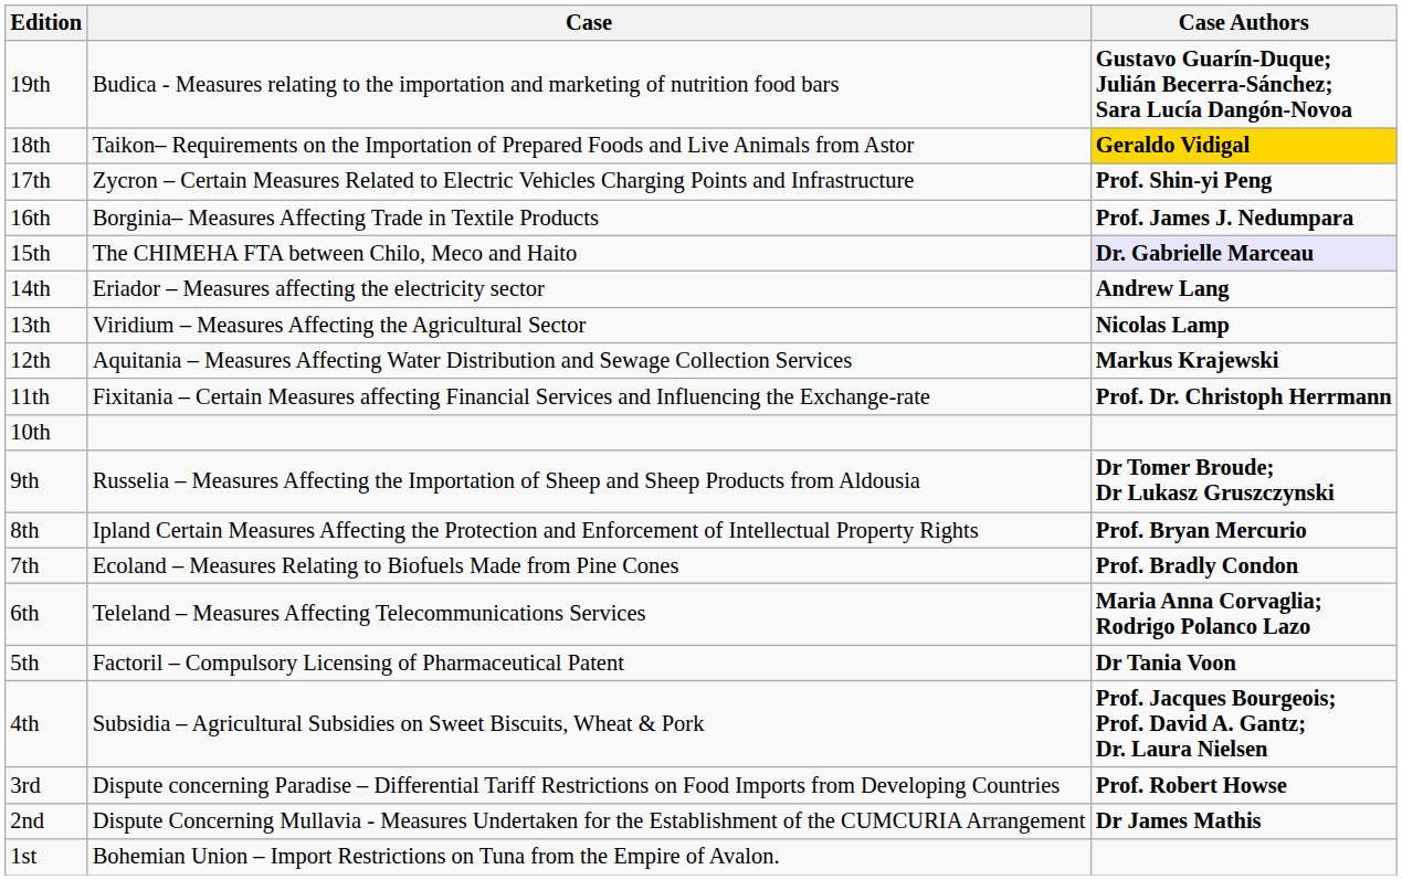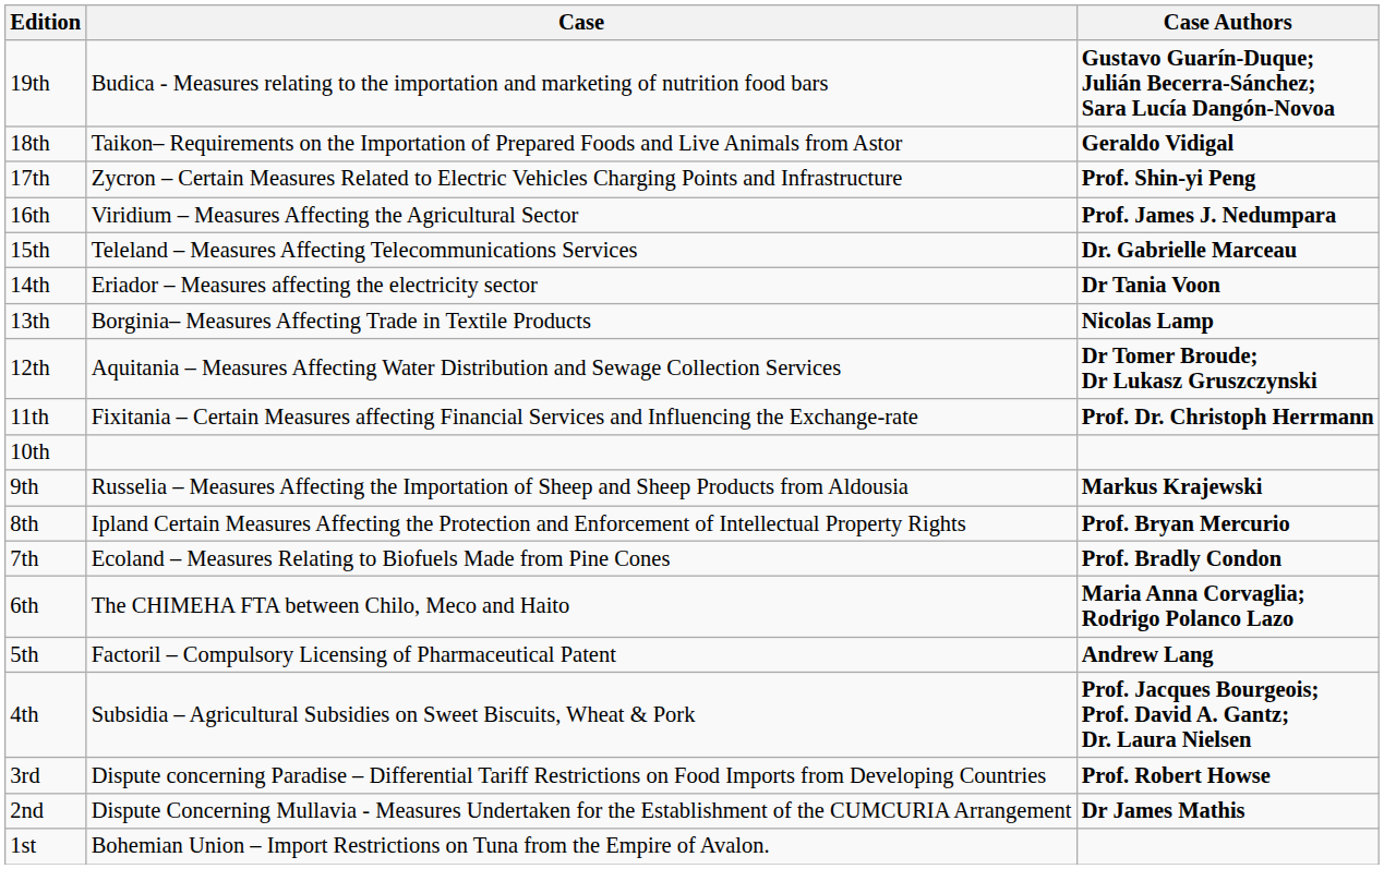 <table class="wikitable">
 <tr>
 <th>Edition</th>
 <th>Case</th>
 <th>Case Authors</th>
 </tr>
 <tr>
 <td>19th</td>
 <td>Budica - Measures relating to the importation and marketing of nutrition food bars</td>
 <td><strong>Gustavo Guarín-Duque;</strong><br><strong>Julián Becerra-Sánchez;</strong><br><strong>Sara Lucía Dangón-Novoa</strong></td>
 </tr>
 <tr>
 <td>18th</td>
 <td>Taikon– Requirements on the Importation of Prepared Foods and Live Animals from Astor</td>
-<td style="background: gold;"><strong>Geraldo Vidigal</strong></td>
+<td><strong>Geraldo Vidigal</strong></td>
 </tr>
 <tr>
 <td>17th</td>
 <td>Zycron – Certain Measures Related to Electric Vehicles Charging Points and Infrastructure</td>
 <td><strong>Prof. Shin-yi Peng</strong></td>
 </tr>
 <tr>
 <td>16th</td>
-<td>Borginia– Measures Affecting Trade in Textile Products</td>
+<td>Viridium – Measures Affecting the Agricultural Sector</td>
 <td><strong>Prof.</strong> <strong>James J. Nedumpara</strong></td>
 </tr>
 <tr>
 <td>15th</td>
-<td>The CHIMEHA FTA between Chilo, Meco and Haito</td>
-<td style="background: lavender;"><strong>Dr. Gabrielle Marceau</strong></td>
+<td>Teleland – Measures Affecting Telecommunications Services</td>
+<td><strong>Dr. Gabrielle Marceau</strong></td>
 </tr>
 <tr>
 <td>14th</td>
 <td>Eriador – Measures affecting the electricity sector</td>
-<td><strong>Andrew Lang</strong></td>
+<td><strong>Dr Tania Voon</strong></td>
 </tr>
 <tr>
 <td>13th</td>
-<td>Viridium – Measures Affecting the Agricultural Sector</td>
+<td>Borginia– Measures Affecting Trade in Textile Products</td>
 <td><strong>Nicolas Lamp</strong></td>
 </tr>
 <tr>
 <td>12th</td>
 <td>Aquitania – Measures Affecting Water Distribution and Sewage Collection Services</td>
-<td><strong>Markus Krajewski</strong></td>
+<td><strong>Dr Tomer Broude;</strong><br><strong>Dr Lukasz Gruszczynski</strong></td>
 </tr>
 <tr>
 <td>11th</td>
 <td>Fixitania – Certain Measures affecting Financial Services and Influencing the Exchange-rate</td>
 <td><strong>Prof. Dr. Christoph Herrmann</strong></td>
 </tr>
 <tr>
 <td>10th</td>
 <td></td>
 <td></td>
 </tr>
 <tr>
 <td>9th</td>
 <td>Russelia – Measures Affecting the Importation of Sheep and Sheep Products from Aldousia</td>
-<td><strong>Dr Tomer Broude;</strong><br><strong>Dr Lukasz Gruszczynski</strong></td>
+<td><strong>Markus Krajewski</strong></td>
 </tr>
 <tr>
 <td>8th</td>
 <td>Ipland Certain Measures Affecting the Protection and Enforcement of Intellectual Property Rights</td>
 <td><strong>Prof. Bryan Mercurio</strong></td>
 </tr>
 <tr>
 <td>7th</td>
 <td>Ecoland – Measures Relating to Biofuels Made from Pine Cones</td>
 <td><strong>Prof. Bradly Condon</strong></td>
 </tr>
 <tr>
 <td>6th</td>
-<td>Teleland – Measures Affecting Telecommunications Services</td>
+<td>The CHIMEHA FTA between Chilo, Meco and Haito</td>
 <td><strong>Maria Anna Corvaglia;</strong><br><strong>Rodrigo Polanco Lazo</strong></td>
 </tr>
 <tr>
 <td>5th</td>
 <td>Factoril – Compulsory Licensing of Pharmaceutical Patent</td>
-<td><strong>Dr Tania Voon</strong></td>
+<td><strong>Andrew Lang</strong></td>
 </tr>
 <tr>
 <td>4th</td>
 <td>Subsidia – Agricultural Subsidies on Sweet Biscuits, Wheat & Pork</td>
 <td><strong>Prof. Jacques Bourgeois;</strong><br><strong>Prof. David A. Gantz;</strong><br><strong>Dr. Laura Nielsen</strong></td>
 </tr>
 <tr>
 <td>3rd</td>
 <td>Dispute concerning Paradise – Differential Tariff Restrictions on Food Imports from Developing Countries</td>
 <td><strong>Prof. Robert Howse</strong></td>
 </tr>
 <tr>
 <td>2nd</td>
 <td>Dispute Concerning Mullavia - Measures Undertaken for the Establishment of the CUMCURIA Arrangement</td>
 <td><strong>Dr James Mathis</strong></td>
 </tr>
 <tr>
 <td>1st</td>
 <td>Bohemian Union – Import Restrictions on Tuna from the Empire of Avalon.</td>
 <td></td>
 </tr>
 </table>
